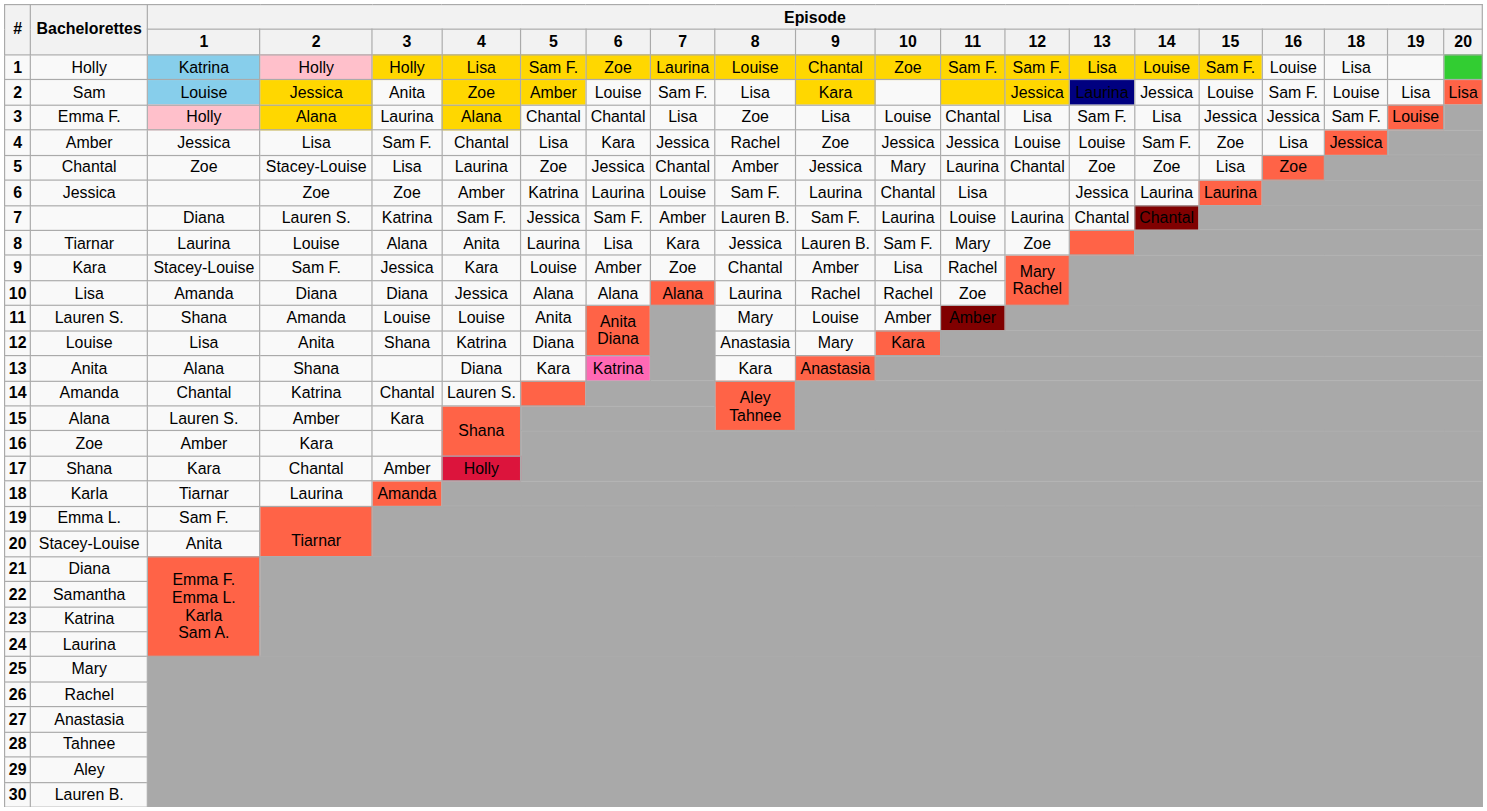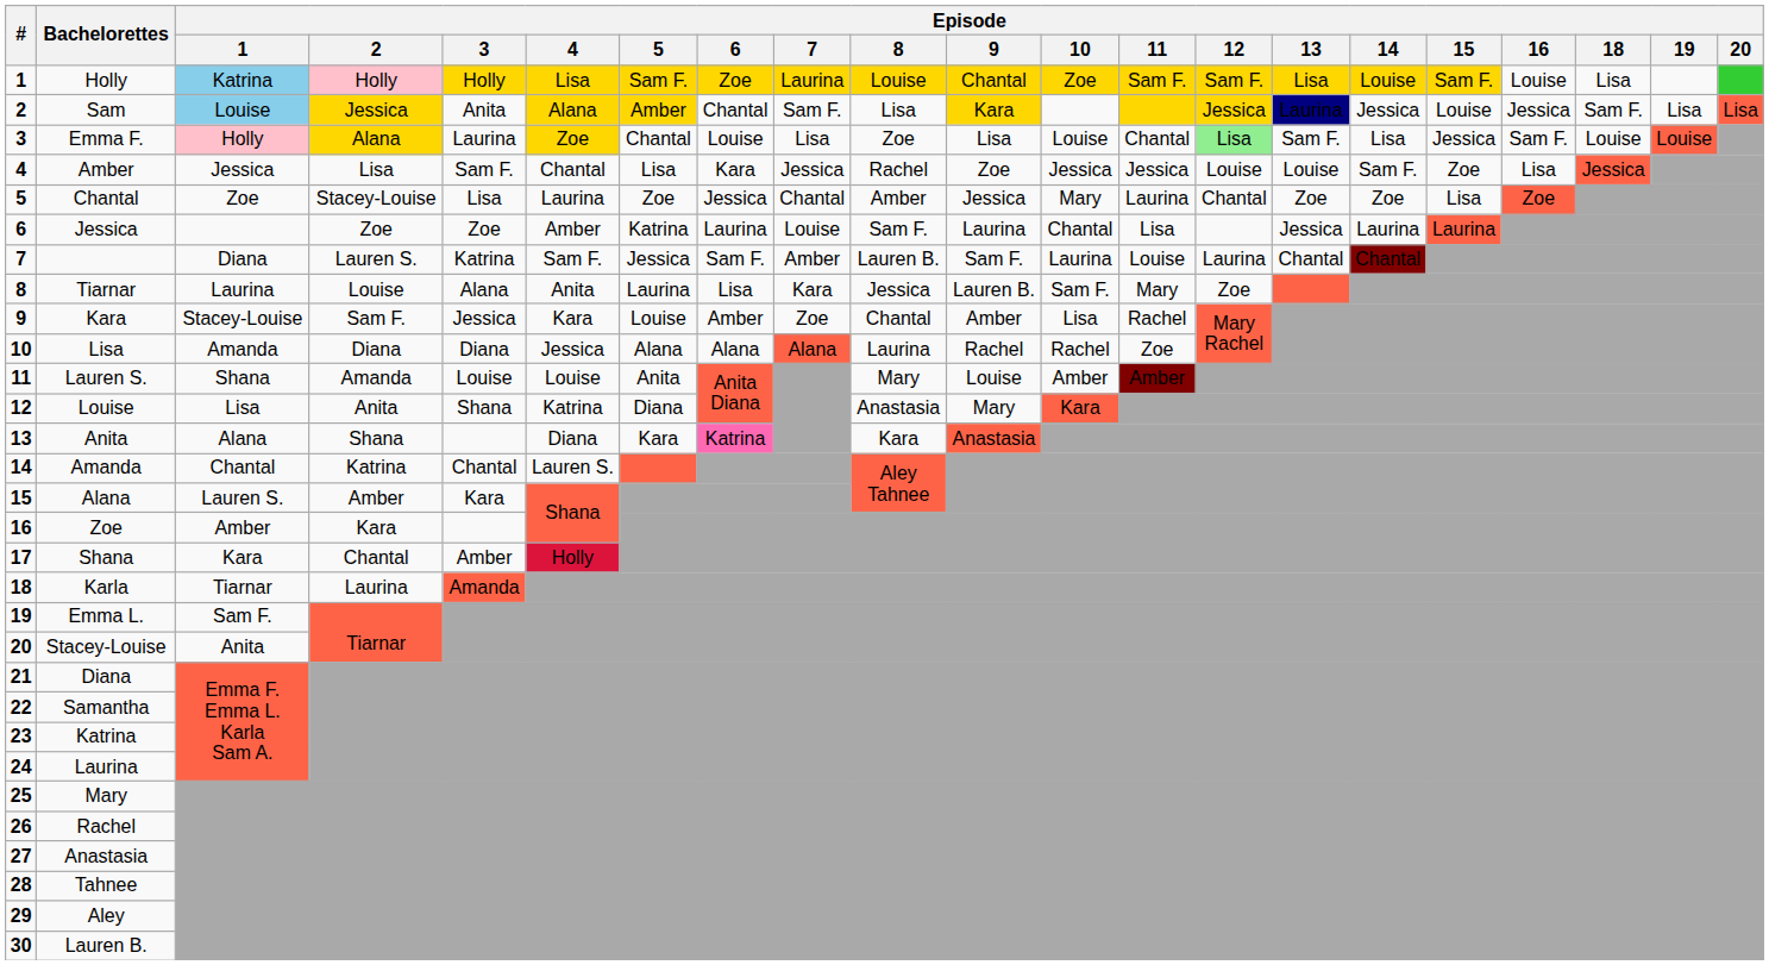 <table class="wikitable" style="text-align:center; font-size:85%; width:100%">
 <tr>
 <th rowspan="2">#</th>
 <th rowspan="2">Bachelorettes</th>
 <th colspan="20">Episode</th>
 </tr>
 <tr>
 <th>1</th>
 <th>2</th>
 <th>3</th>
 <th>4</th>
 <th>5</th>
 <th>6</th>
 <th>7</th>
 <th>8</th>
 <th>9</th>
 <th>10</th>
 <th>11</th>
 <th>12</th>
 <th>13</th>
 <th>14</th>
 <th>15</th>
 <th>16</th>
 <th>18</th>
 <th>19</th>
 <th>20</th>
 </tr>
 <tr>
 <td><strong>1</strong></td>
 <td>Holly</td>
 <td bgcolor="skyblue">Katrina</td>
 <td bgcolor="pink">Holly</td>
 <td bgcolor="gold">Holly</td>
 <td bgcolor="gold">Lisa</td>
 <td bgcolor="gold">Sam F.</td>
 <td bgcolor="gold">Zoe</td>
 <td bgcolor="gold">Laurina</td>
 <td bgcolor="gold">Louise</td>
 <td bgcolor="gold">Chantal</td>
 <td bgcolor="gold">Zoe</td>
 <td bgcolor="gold">Sam F.</td>
 <td bgcolor="gold">Sam F.</td>
 <td bgcolor="gold">Lisa</td>
 <td bgcolor="gold">Louise</td>
 <td bgcolor="gold">Sam F.</td>
 <td>Louise</td>
 <td>Lisa</td>
 <td></td>
 <td bgcolor="limegreen"></td>
 </tr>
 <tr>
 <td><strong>2</strong></td>
 <td>Sam</td>
 <td bgcolor="skyblue">Louise</td>
 <td bgcolor="gold">Jessica</td>
 <td>Anita</td>
-<td bgcolor="gold">Zoe</td>
+<td bgcolor="gold">Alana</td>
 <td bgcolor="gold">Amber</td>
-<td>Louise</td>
+<td>Chantal</td>
 <td>Sam F.</td>
 <td>Lisa</td>
 <td bgcolor="gold">Kara</td>
 <td></td>
 <td bgcolor="gold"></td>
 <td bgcolor="gold">Jessica</td>
 <td bgcolor="navy"><span>Laurina</span></td>
 <td>Jessica</td>
 <td>Louise</td>
+<td>Jessica</td>
 <td>Sam F.</td>
-<td>Louise</td>
 <td>Lisa</td>
 <td bgcolor="tomato">Lisa</td>
 </tr>
 <tr>
 <td><strong>3</strong></td>
 <td>Emma F.</td>
 <td bgcolor="pink">Holly</td>
 <td bgcolor="gold">Alana</td>
 <td>Laurina</td>
-<td bgcolor="gold">Alana</td>
+<td bgcolor="gold">Zoe</td>
 <td>Chantal</td>
-<td>Chantal</td>
+<td>Louise</td>
 <td>Lisa</td>
 <td>Zoe</td>
 <td>Lisa</td>
 <td>Louise</td>
 <td>Chantal</td>
-<td>Lisa</td>
+<td style="background: lightgreen;">Lisa</td>
 <td>Sam F.</td>
 <td>Lisa</td>
 <td>Jessica</td>
-<td>Jessica</td>
 <td>Sam F.</td>
+<td>Louise</td>
 <td bgcolor="tomato">Louise</td>
 <td bgcolor="darkgray"></td>
 </tr>
 <tr>
 <td><strong>4</strong></td>
 <td>Amber</td>
 <td>Jessica</td>
 <td>Lisa</td>
 <td>Sam F.</td>
 <td>Chantal</td>
 <td>Lisa</td>
 <td>Kara</td>
 <td>Jessica</td>
 <td>Rachel</td>
 <td>Zoe</td>
 <td>Jessica</td>
 <td>Jessica</td>
 <td>Louise</td>
 <td>Louise</td>
 <td>Sam F.</td>
 <td>Zoe</td>
 <td>Lisa</td>
 <td bgcolor="tomato">Jessica</td>
 <td bgcolor="darkgray" colspan="2"></td>
 </tr>
 <tr>
 <td><strong>5</strong></td>
 <td>Chantal</td>
 <td>Zoe</td>
 <td>Stacey-Louise</td>
 <td>Lisa</td>
 <td>Laurina</td>
 <td>Zoe</td>
 <td>Jessica</td>
 <td>Chantal</td>
 <td>Amber</td>
 <td>Jessica</td>
 <td>Mary</td>
 <td>Laurina</td>
 <td>Chantal</td>
 <td>Zoe</td>
 <td>Zoe</td>
 <td>Lisa</td>
 <td bgcolor="tomato">Zoe</td>
 <td bgcolor="darkgray" colspan="3"></td>
 </tr>
 <tr>
 <td><strong>6</strong></td>
 <td>Jessica</td>
 <td></td>
 <td>Zoe</td>
 <td>Zoe</td>
 <td>Amber</td>
 <td>Katrina</td>
 <td>Laurina</td>
 <td>Louise</td>
 <td>Sam F.</td>
 <td>Laurina</td>
 <td>Chantal</td>
 <td>Lisa</td>
 <td></td>
 <td>Jessica</td>
 <td>Laurina</td>
 <td bgcolor="tomato">Laurina</td>
 <td bgcolor="darkgray" colspan="4"></td>
 </tr>
 <tr>
 <td><strong>7</strong></td>
 <td></td>
 <td>Diana</td>
 <td>Lauren S.</td>
 <td>Katrina</td>
 <td>Sam F.</td>
 <td>Jessica</td>
 <td>Sam F.</td>
 <td>Amber</td>
 <td>Lauren B.</td>
 <td>Sam F.</td>
 <td>Laurina</td>
 <td>Louise</td>
 <td>Laurina</td>
 <td>Chantal</td>
 <td bgcolor="maroon"><span>Chantal</span></td>
 <td bgcolor="darkgray" colspan="5"></td>
 </tr>
 <tr>
 <td><strong>8</strong></td>
 <td>Tiarnar</td>
 <td>Laurina</td>
 <td>Louise</td>
 <td>Alana</td>
 <td>Anita</td>
 <td>Laurina</td>
 <td>Lisa</td>
 <td>Kara</td>
 <td>Jessica</td>
 <td>Lauren B.</td>
 <td>Sam F.</td>
 <td>Mary</td>
 <td>Zoe</td>
 <td bgcolor="tomato"></td>
 <td bgcolor="darkgray" colspan="6"></td>
 </tr>
 <tr>
 <td><strong>9</strong></td>
 <td>Kara</td>
 <td>Stacey-Louise</td>
 <td>Sam F.</td>
 <td>Jessica</td>
 <td>Kara</td>
 <td>Louise</td>
 <td>Amber</td>
 <td>Zoe</td>
 <td>Chantal</td>
 <td>Amber</td>
 <td>Lisa</td>
 <td>Rachel</td>
 <td bgcolor="tomato" rowspan="2">Mary<br>Rachel</td>
 <td bgcolor="darkgray" colspan="7" rowspan="2"></td>
 </tr>
 <tr>
 <td><strong>10</strong></td>
 <td>Lisa</td>
 <td>Amanda</td>
 <td>Diana</td>
 <td>Diana</td>
 <td>Jessica</td>
 <td>Alana</td>
 <td>Alana</td>
 <td bgcolor="tomato">Alana</td>
 <td>Laurina</td>
 <td>Rachel</td>
 <td>Rachel</td>
 <td>Zoe</td>
 </tr>
 <tr>
 <td><strong>11</strong></td>
 <td>Lauren S.</td>
 <td>Shana</td>
 <td>Amanda</td>
 <td>Louise</td>
 <td>Louise</td>
 <td>Anita</td>
 <td bgcolor="tomato" rowspan="2">Anita<br>Diana</td>
 <td bgcolor="darkgray" rowspan="3"></td>
 <td>Mary</td>
 <td>Louise</td>
 <td>Amber</td>
 <td bgcolor="maroon"><span>Amber</span></td>
 <td bgcolor="darkgray" colspan="8"></td>
 </tr>
 <tr>
 <td><strong>12</strong></td>
 <td>Louise</td>
 <td>Lisa</td>
 <td>Anita</td>
 <td>Shana</td>
 <td>Katrina</td>
 <td>Diana</td>
 <td>Anastasia</td>
 <td>Mary</td>
 <td bgcolor="tomato">Kara</td>
 <td bgcolor="darkgray" colspan="9"></td>
 </tr>
 <tr>
 <td><strong>13</strong></td>
 <td>Anita</td>
 <td>Alana</td>
 <td>Shana</td>
 <td></td>
 <td>Diana</td>
 <td>Kara</td>
 <td bgcolor="hotpink">Katrina</td>
 <td>Kara</td>
 <td bgcolor="tomato">Anastasia</td>
 <td bgcolor="darkgray" colspan="10"></td>
 </tr>
 <tr>
 <td><strong>14</strong></td>
 <td>Amanda</td>
 <td>Chantal</td>
 <td>Katrina</td>
 <td>Chantal</td>
 <td>Lauren S.</td>
 <td bgcolor="tomato"></td>
 <td bgcolor="darkgray" colspan="2"></td>
 <td bgcolor="tomato" rowspan="2">Aley<br>Tahnee</td>
 <td bgcolor="darkgray" colspan="11" rowspan="2"></td>
 </tr>
 <tr>
 <td><strong>15</strong></td>
 <td>Alana</td>
 <td>Lauren S.</td>
 <td>Amber</td>
 <td>Kara</td>
 <td bgcolor="tomato" rowspan="2">Shana<br></td>
 <td bgcolor="darkgray" colspan="3"></td>
 </tr>
 <tr>
 <td><strong>16</strong></td>
 <td>Zoe</td>
 <td>Amber</td>
 <td>Kara</td>
 <td></td>
 <td bgcolor="darkgray" colspan="15" rowspan="2"></td>
 </tr>
 <tr>
 <td><strong>17</strong></td>
 <td>Shana</td>
 <td>Kara</td>
 <td>Chantal</td>
 <td>Amber</td>
 <td bgcolor="crimson"><span>Holly</span></td>
 </tr>
 <tr>
 <td><strong>18</strong></td>
 <td>Karla</td>
 <td>Tiarnar</td>
 <td>Laurina</td>
 <td bgcolor="tomato">Amanda</td>
 <td bgcolor="darkgray" colspan="16"></td>
 </tr>
 <tr>
 <td><strong>19</strong></td>
 <td>Emma L.</td>
 <td>Sam F.</td>
 <td bgcolor="tomato" rowspan="2"><br>Tiarnar</td>
 <td bgcolor="darkgray" colspan="17" rowspan="2"></td>
 </tr>
 <tr>
 <td><strong>20</strong></td>
 <td>Stacey-Louise</td>
 <td>Anita</td>
 </tr>
 <tr>
 <td><strong>21</strong></td>
 <td>Diana</td>
 <td bgcolor="tomato" rowspan="4">Emma F.<br>Emma L.<br>Karla<br>Sam A.</td>
 <td bgcolor="darkgray" colspan="18" rowspan="4"></td>
 </tr>
 <tr>
 <td><strong>22</strong></td>
 <td>Samantha</td>
 </tr>
 <tr>
 <td><strong>23</strong></td>
 <td>Katrina</td>
 </tr>
 <tr>
 <td><strong>24</strong></td>
 <td>Laurina</td>
 </tr>
 <tr>
 <td><strong>25</strong></td>
 <td>Mary</td>
 <td bgcolor="darkgray" colspan="19" rowspan="6"></td>
 </tr>
 <tr>
 <td><strong>26</strong></td>
 <td>Rachel</td>
 </tr>
 <tr>
 <td><strong>27</strong></td>
 <td>Anastasia</td>
 </tr>
 <tr>
 <td><strong>28</strong></td>
 <td>Tahnee</td>
 </tr>
 <tr>
 <td><strong>29</strong></td>
 <td>Aley</td>
 </tr>
 <tr>
 <td><strong>30</strong></td>
 <td>Lauren B.</td>
 </tr>
 </table>
